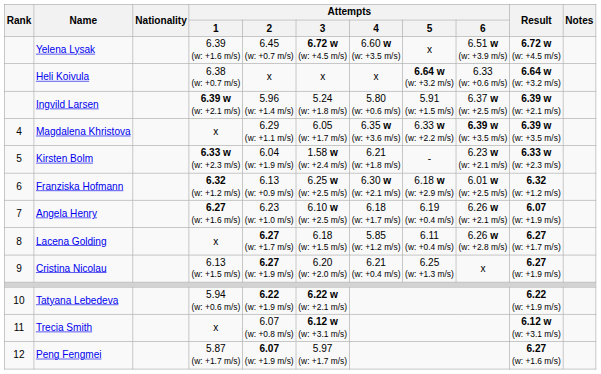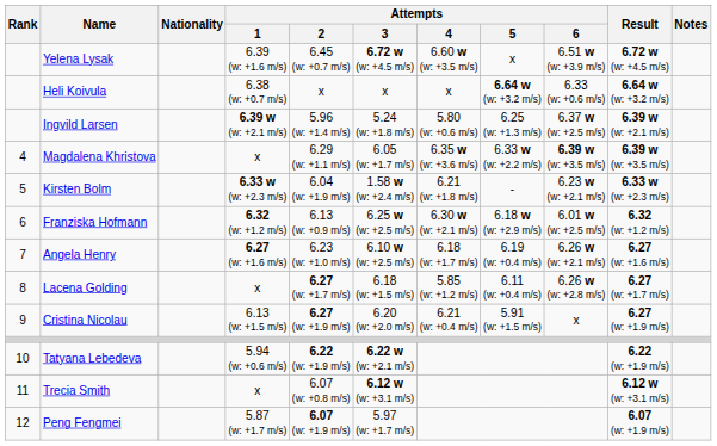 <table class="wikitable sortable" style="text-align:center">
 <tr>
 <th rowspan=2>Rank</th>
 <th rowspan=2>Name</th>
 <th rowspan=2>Nationality</th>
 <th colspan=6>Attempts</th>
 <th rowspan=2>Result</th>
 <th rowspan=2>Notes</th>
 </tr>
 <tr>
 <th>1</th>
 <th>2</th>
 <th>3</th>
 <th>4</th>
 <th>5</th>
 <th>6</th>
 </tr>
 <tr>
 <td></td>
 <td align=left><a href='#'>Yelena Lysak</a></td>
 <td align=left></td>
 <td>6.39<br><small>(w: +1.6 m/s)</small></td>
 <td>6.45<br><small>(w: +0.7 m/s)</small></td>
 <td><strong>6.72</strong> <strong>w</strong> <br><small>(w: +4.5 m/s)</small></td>
 <td>6.60 <strong>w</strong> <br><small>(w: +3.5 m/s)</small></td>
 <td>x</td>
 <td>6.51 <strong>w</strong> <br><small>(w: +3.9 m/s)</small></td>
 <td><strong>6.72</strong>  <strong>w</strong> <br><small>(w: +4.5 m/s)</small></td>
 <td></td>
 </tr>
 <tr>
 <td></td>
 <td align=left><a href='#'>Heli Koivula</a></td>
 <td align=left></td>
 <td>6.38<br><small>(w: +0.7 m/s)</small></td>
 <td>x</td>
 <td>x</td>
 <td>x</td>
 <td><strong>6.64</strong> <strong>w</strong> <br><small>(w: +3.2 m/s)</small></td>
 <td>6.33<br><small>(w: +0.6 m/s)</small></td>
 <td><strong>6.64</strong>  <strong>w</strong> <br><small>(w: +3.2 m/s)</small></td>
 <td></td>
 </tr>
 <tr>
 <td></td>
 <td align=left><a href='#'>Ingvild Larsen</a></td>
 <td align=left></td>
 <td><strong>6.39</strong> <strong>w</strong> <br><small>(w: +2.1 m/s)</small></td>
 <td>5.96<br><small>(w: +1.4 m/s)</small></td>
 <td>5.24<br><small>(w: +1.8 m/s)</small></td>
 <td>5.80<br><small>(w: +0.6 m/s)</small></td>
-<td>5.91<br><small>(w: +1.5 m/s)</small></td>
+<td>6.25<br><small>(w: +1.3 m/s)</small></td>
 <td>6.37 <strong>w</strong> <br><small>(w: +2.5 m/s)</small></td>
 <td><strong>6.39</strong>  <strong>w</strong> <br><small>(w: +2.1 m/s)</small></td>
 <td></td>
 </tr>
 <tr>
 <td>4</td>
 <td align=left><a href='#'>Magdalena Khristova</a></td>
 <td align=left></td>
 <td>x</td>
 <td>6.29<br><small>(w: +1.1 m/s)</small></td>
 <td>6.05<br><small>(w: +1.7 m/s)</small></td>
 <td>6.35 <strong>w</strong> <br><small>(w: +3.6 m/s)</small></td>
 <td>6.33 <strong>w</strong> <br><small>(w: +2.2 m/s)</small></td>
 <td><strong>6.39</strong> <strong>w</strong> <br><small>(w: +3.5 m/s)</small></td>
 <td><strong>6.39</strong>  <strong>w</strong> <br><small>(w: +3.5 m/s)</small></td>
 <td></td>
 </tr>
 <tr>
 <td>5</td>
 <td align=left><a href='#'>Kirsten Bolm</a></td>
 <td align=left></td>
 <td><strong>6.33</strong> <strong>w</strong> <br><small>(w: +2.3 m/s)</small></td>
 <td>6.04<br><small>(w: +1.9 m/s)</small></td>
 <td>1.58 <strong>w</strong> <br><small>(w: +2.4 m/s)</small></td>
 <td>6.21<br><small>(w: +1.8 m/s)</small></td>
 <td>-</td>
 <td>6.23 <strong>w</strong> <br><small>(w: +2.1 m/s)</small></td>
 <td><strong>6.33</strong>  <strong>w</strong> <br><small>(w: +2.3 m/s)</small></td>
 <td></td>
 </tr>
 <tr>
 <td>6</td>
 <td align=left><a href='#'>Franziska Hofmann</a></td>
 <td align=left></td>
 <td><strong>6.32</strong><br><small>(w: +1.2 m/s)</small></td>
 <td>6.13<br><small>(w: +0.9 m/s)</small></td>
 <td>6.25 <strong>w</strong> <br><small>(w: +2.5 m/s)</small></td>
 <td>6.30 <strong>w</strong> <br><small>(w: +2.1 m/s)</small></td>
 <td>6.18 <strong>w</strong> <br><small>(w: +2.9 m/s)</small></td>
 <td>6.01 <strong>w</strong> <br><small>(w: +2.5 m/s)</small></td>
 <td><strong>6.32</strong> <br><small>(w: +1.2 m/s)</small></td>
 <td></td>
 </tr>
 <tr>
 <td>7</td>
 <td align=left><a href='#'>Angela Henry</a></td>
 <td align=left></td>
 <td><strong>6.27</strong><br><small>(w: +1.6 m/s)</small></td>
 <td>6.23<br><small>(w: +1.0 m/s)</small></td>
 <td>6.10 <strong>w</strong> <br><small>(w: +2.5 m/s)</small></td>
 <td>6.18<br><small>(w: +1.7 m/s)</small></td>
 <td>6.19<br><small>(w: +0.4 m/s)</small></td>
 <td>6.26 <strong>w</strong> <br><small>(w: +2.1 m/s)</small></td>
-<td><strong>6.07</strong> <br><small>(w: +1.9 m/s)</small></td>
+<td><strong>6.27</strong> <br><small>(w: +1.6 m/s)</small></td>
 <td></td>
 </tr>
 <tr>
 <td>8</td>
 <td align=left><a href='#'>Lacena Golding</a></td>
 <td align=left></td>
 <td>x</td>
 <td><strong>6.27</strong><br><small>(w: +1.7 m/s)</small></td>
 <td>6.18<br><small>(w: +1.5 m/s)</small></td>
 <td>5.85<br><small>(w: +1.2 m/s)</small></td>
 <td>6.11<br><small>(w: +0.4 m/s)</small></td>
 <td>6.26 <strong>w</strong> <br><small>(w: +2.8 m/s)</small></td>
 <td><strong>6.27</strong> <br><small>(w: +1.7 m/s)</small></td>
 <td></td>
 </tr>
 <tr>
 <td>9</td>
 <td align=left><a href='#'>Cristina Nicolau</a></td>
 <td align=left></td>
 <td>6.13<br><small>(w: +1.5 m/s)</small></td>
 <td><strong>6.27</strong><br><small>(w: +1.9 m/s)</small></td>
 <td>6.20<br><small>(w: +2.0 m/s)</small></td>
 <td>6.21<br><small>(w: +0.4 m/s)</small></td>
-<td>6.25<br><small>(w: +1.3 m/s)</small></td>
+<td>5.91<br><small>(w: +1.5 m/s)</small></td>
 <td>x</td>
 <td><strong>6.27</strong> <br><small>(w: +1.9 m/s)</small></td>
 <td></td>
 </tr>
 <tr>
 <td colspan=11 bgcolor=lightgray></td>
 </tr>
 <tr>
 <td>10</td>
 <td align=left><a href='#'>Tatyana Lebedeva</a></td>
 <td align=left></td>
 <td>5.94<br><small>(w: +0.6 m/s)</small></td>
 <td><strong>6.22</strong><br><small>(w: +1.9 m/s)</small></td>
 <td><strong>6.22</strong> <strong>w</strong> <br><small>(w: +2.1 m/s)</small></td>
 <td colspan=3></td>
 <td><strong>6.22</strong> <br><small>(w: +1.9 m/s)</small></td>
 <td></td>
 </tr>
 <tr>
 <td>11</td>
 <td align=left><a href='#'>Trecia Smith</a></td>
 <td align=left></td>
 <td>x</td>
 <td>6.07<br><small>(w: +0.8 m/s)</small></td>
 <td><strong>6.12</strong> <strong>w</strong> <br><small>(w: +3.1 m/s)</small></td>
 <td colspan=3></td>
 <td><strong>6.12</strong>  <strong>w</strong> <br><small>(w: +3.1 m/s)</small></td>
 <td></td>
 </tr>
 <tr>
 <td>12</td>
 <td align=left><a href='#'>Peng Fengmei</a></td>
 <td align=left></td>
 <td>5.87<br><small>(w: +1.7 m/s)</small></td>
 <td><strong>6.07</strong><br><small>(w: +1.9 m/s)</small></td>
 <td>5.97<br><small>(w: +1.7 m/s)</small></td>
 <td colspan=3></td>
-<td><strong>6.27</strong> <br><small>(w: +1.6 m/s)</small></td>
+<td><strong>6.07</strong> <br><small>(w: +1.9 m/s)</small></td>
 <td></td>
 </tr>
 </table>
